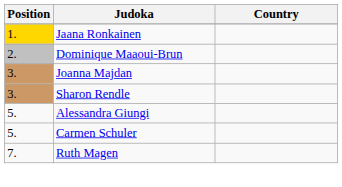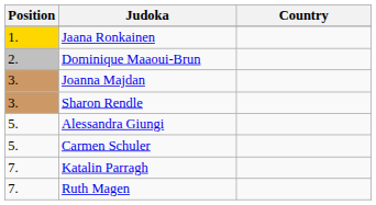 <table class="wikitable">
 <tr>
 <th width="10">Position</th>
 <th width="200">Judoka</th>
 <th width="150">Country</th>
 </tr>
 <tr>
 </tr>
 <tr>
 <td style="background-color:gold">1.</td>
 <td><a href='#'>Jaana Ronkainen</a></td>
 <td></td>
 </tr>
 <tr>
 <td style="background-color:silver">2.</td>
 <td><a href='#'>Dominique Maaoui-Brun</a></td>
 <td></td>
 </tr>
 <tr>
 <td style="background-color:#CC9966">3.</td>
 <td><a href='#'>Joanna Majdan</a></td>
 <td></td>
 </tr>
 <tr>
 <td style="background-color:#CC9966">3.</td>
 <td><a href='#'>Sharon Rendle</a></td>
 <td></td>
 </tr>
 <tr>
 <td>5.</td>
 <td><a href='#'>Alessandra Giungi</a></td>
 <td></td>
 </tr>
 <tr>
 <td>5.</td>
 <td><a href='#'>Carmen Schuler</a></td>
 <td></td>
 </tr>
 <tr>
 <td>7.</td>
+<td><a href='#'>Katalin Parragh</a></td>
+<td></td>
+</tr>
+<tr>
+<td>7.</td>
 <td><a href='#'>Ruth Magen</a></td>
 <td></td>
 </tr>
 </table>
